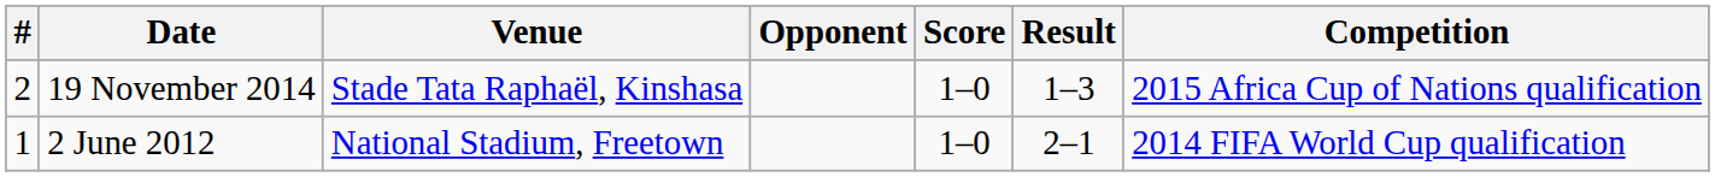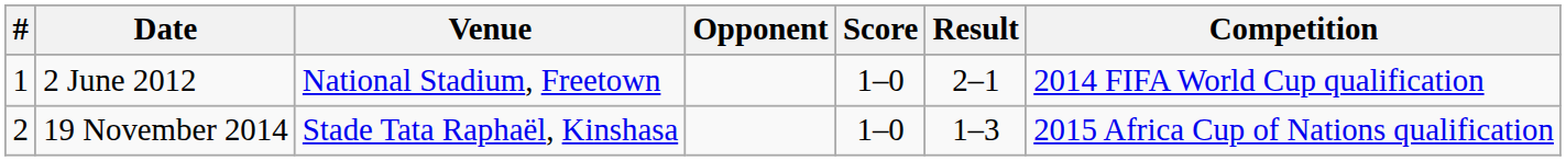 <table class="wikitable">
 <tr>
 <th>#</th>
 <th>Date</th>
 <th>Venue</th>
 <th>Opponent</th>
 <th>Score</th>
 <th>Result</th>
 <th>Competition</th>
 </tr>
 <tr>
+<td>1</td>
+<td>2 June 2012</td>
+<td><a href='#'>National Stadium</a>, <a href='#'>Freetown</a></td>
+<td></td>
+<td align=center>1–0</td>
+<td align=center>2–1</td>
+<td><a href='#'>2014 FIFA World Cup qualification</a></td>
+</tr>
+<tr>
 <td>2</td>
 <td>19 November 2014</td>
 <td><a href='#'>Stade Tata Raphaël</a>, <a href='#'>Kinshasa</a></td>
 <td></td>
 <td align=center>1–0</td>
 <td align=center>1–3</td>
 <td><a href='#'>2015 Africa Cup of Nations qualification</a></td>
 </tr>
-<tr>
-<td>1</td>
-<td>2 June 2012</td>
-<td><a href='#'>National Stadium</a>, <a href='#'>Freetown</a></td>
-<td></td>
-<td align=center>1–0</td>
-<td align=center>2–1</td>
-<td><a href='#'>2014 FIFA World Cup qualification</a></td>
-</tr>
 </table>
